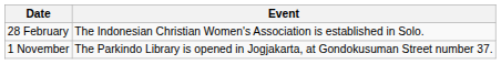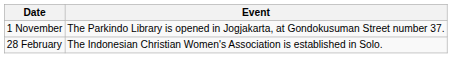 <table class="wikitable">
 <tr>
 <th>Date</th>
 <th>Event</th>
 </tr>
 <tr>
+<td>1 November</td>
+<td>The Parkindo Library is opened in Jogjakarta, at Gondokusuman Street number 37.</td>
+</tr>
+<tr>
 <td>28 February</td>
 <td>The Indonesian Christian Women's Association is established in Solo.</td>
 </tr>
-<tr>
-<td>1 November</td>
-<td>The Parkindo Library is opened in Jogjakarta, at Gondokusuman Street number 37.</td>
-</tr>
 </table>
